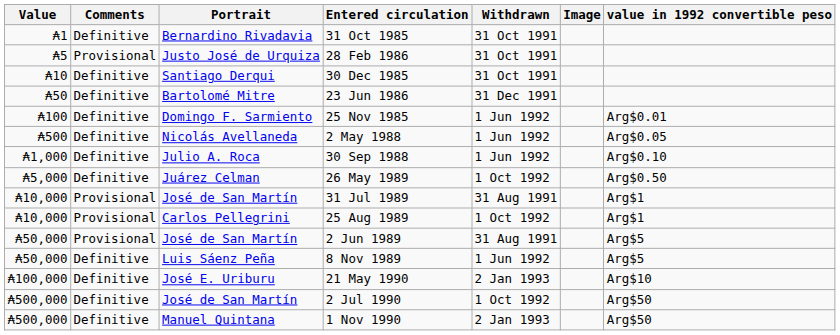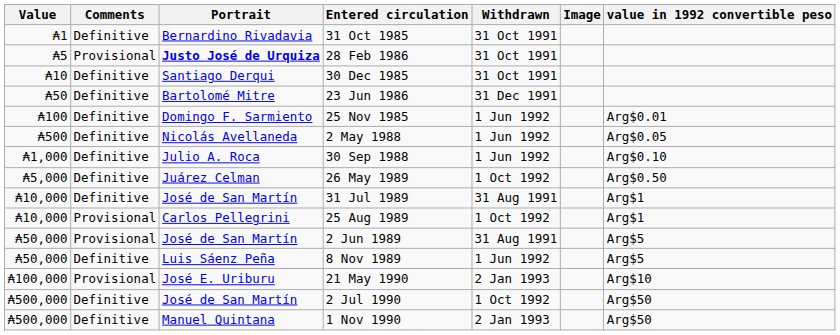 <table class="wikitable">
 <tr>
 <th>Value</th>
 <th>Comments</th>
 <th>Portrait</th>
 <th>Entered circulation</th>
 <th>Withdrawn</th>
 <th>Image</th>
 <th>value in 1992 convertible peso</th>
 </tr>
 <tr>
 <td align="right">₳1</td>
 <td>Definitive</td>
 <td><a href='#'>Bernardino Rivadavia</a></td>
 <td>31 Oct 1985</td>
 <td>31 Oct 1991</td>
 <td></td>
 <td></td>
 </tr>
 <tr>
 <td align="right">₳5</td>
 <td>Provisional</td>
-<td><a href='#'>Justo José de Urquiza</a></td>
+<td><strong><a href='#'>Justo José de Urquiza</a></strong></td>
 <td>28 Feb 1986</td>
 <td>31 Oct 1991</td>
 <td></td>
 <td></td>
 </tr>
 <tr>
 <td align="right">₳10</td>
 <td>Definitive</td>
 <td><a href='#'>Santiago Derqui</a></td>
 <td>30 Dec 1985</td>
 <td>31 Oct 1991</td>
 <td></td>
 <td></td>
 </tr>
 <tr>
 <td align="right">₳50</td>
 <td>Definitive</td>
 <td><a href='#'>Bartolomé Mitre</a></td>
 <td>23 Jun 1986</td>
 <td>31 Dec 1991</td>
 <td></td>
 <td></td>
 </tr>
 <tr>
 <td align="right">₳100</td>
 <td>Definitive</td>
 <td><a href='#'>Domingo F. Sarmiento</a></td>
 <td>25 Nov 1985</td>
 <td>1 Jun 1992</td>
 <td></td>
 <td>Arg$0.01</td>
 </tr>
 <tr>
 <td align="right">₳500</td>
 <td>Definitive</td>
 <td><a href='#'>Nicolás Avellaneda</a></td>
 <td>2 May 1988</td>
 <td>1 Jun 1992</td>
 <td></td>
 <td>Arg$0.05</td>
 </tr>
 <tr>
 <td align="right">₳1,000</td>
 <td>Definitive</td>
 <td><a href='#'>Julio A. Roca</a></td>
 <td>30 Sep 1988</td>
 <td>1 Jun 1992</td>
 <td></td>
 <td>Arg$0.10</td>
 </tr>
 <tr>
 <td align="right">₳5,000</td>
 <td>Definitive</td>
 <td><a href='#'>Juárez Celman</a></td>
 <td>26 May 1989</td>
 <td>1 Oct 1992</td>
 <td></td>
 <td>Arg$0.50</td>
 </tr>
 <tr>
 <td align="right">₳10,000</td>
-<td>Provisional</td>
+<td>Definitive</td>
 <td><a href='#'>José de San Martín</a></td>
 <td>31 Jul 1989</td>
 <td>31 Aug 1991</td>
 <td></td>
 <td>Arg$1</td>
 </tr>
 <tr>
 <td align="right">₳10,000</td>
 <td>Provisional</td>
 <td><a href='#'>Carlos Pellegrini</a></td>
 <td>25 Aug 1989</td>
 <td>1 Oct 1992</td>
 <td></td>
 <td>Arg$1</td>
 </tr>
 <tr>
 <td align="right">₳50,000</td>
 <td>Provisional</td>
 <td><a href='#'>José de San Martín</a></td>
 <td>2 Jun 1989</td>
 <td>31 Aug 1991</td>
 <td></td>
 <td>Arg$5</td>
 </tr>
 <tr>
 <td align="right">₳50,000</td>
 <td>Definitive</td>
 <td><a href='#'>Luis Sáenz Peña</a></td>
 <td>8 Nov 1989</td>
 <td>1 Jun 1992</td>
 <td> </td>
 <td>Arg$5</td>
 </tr>
 <tr>
 <td align="right">₳100,000</td>
-<td>Definitive</td>
+<td>Provisional</td>
 <td><a href='#'>José E. Uriburu</a></td>
 <td>21 May 1990</td>
 <td>2 Jan 1993</td>
 <td></td>
 <td>Arg$10</td>
 </tr>
 <tr>
 <td align="right">₳500,000</td>
 <td>Definitive</td>
 <td><a href='#'>José de San Martín</a></td>
 <td>2 Jul 1990</td>
 <td>1 Oct 1992</td>
 <td> </td>
 <td>Arg$50</td>
 </tr>
 <tr>
 <td align="right">₳500,000</td>
 <td>Definitive</td>
 <td><a href='#'>Manuel Quintana</a></td>
 <td>1 Nov 1990</td>
 <td>2 Jan 1993</td>
 <td></td>
 <td>Arg$50</td>
 </tr>
 </table>
